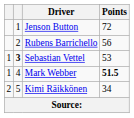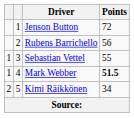 <table class="wikitable" style="font-size: 85%;">
 <tr>
 <th></th>
 <th></th>
 <th>Driver</th>
 <th>Points</th>
 </tr>
 <tr>
 <td></td>
 <td align="center">1</td>
 <td> <a href='#'>Jenson Button</a></td>
 <td>72</td>
 </tr>
 <tr>
 <td></td>
 <td align="center">2</td>
 <td> <a href='#'>Rubens Barrichello</a></td>
 <td>56</td>
 </tr>
 <tr>
 <td> 1</td>
-<td align="center"><strong>3</strong></td>
+<td align="center">3</td>
 <td> <a href='#'>Sebastian Vettel</a></td>
-<td>53</td>
+<td>55</td>
 </tr>
 <tr>
 <td> 1</td>
 <td align="center">4</td>
 <td> <a href='#'>Mark Webber</a></td>
 <td><strong>51.5</strong></td>
 </tr>
 <tr>
 <td> 2</td>
 <td align="center">5</td>
 <td> <a href='#'>Kimi Räikkönen</a></td>
 <td>34</td>
 </tr>
 <tr>
 <th colspan=4>Source:</th>
 </tr>
 </table>
